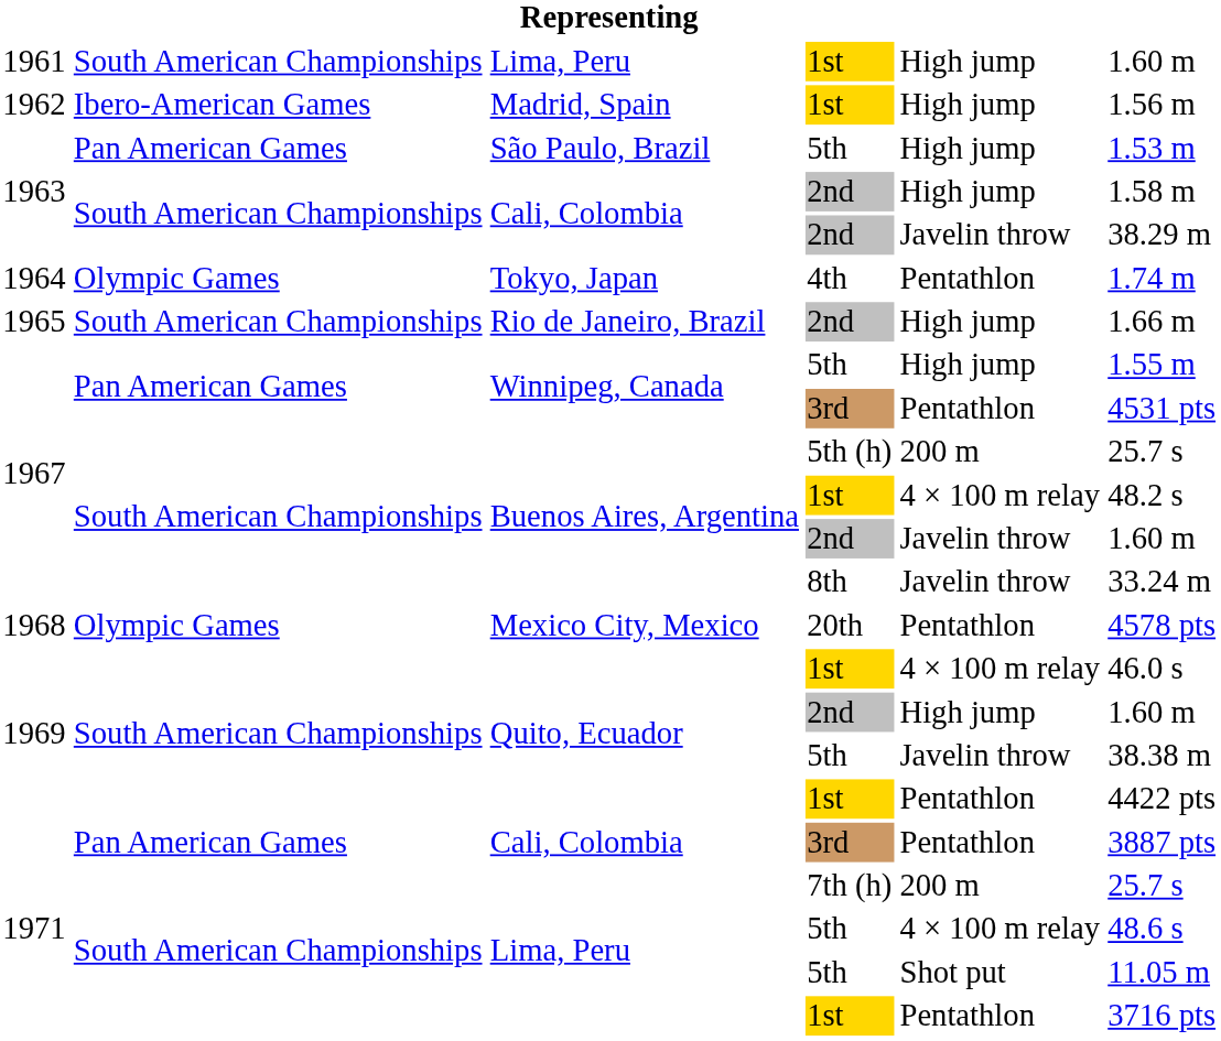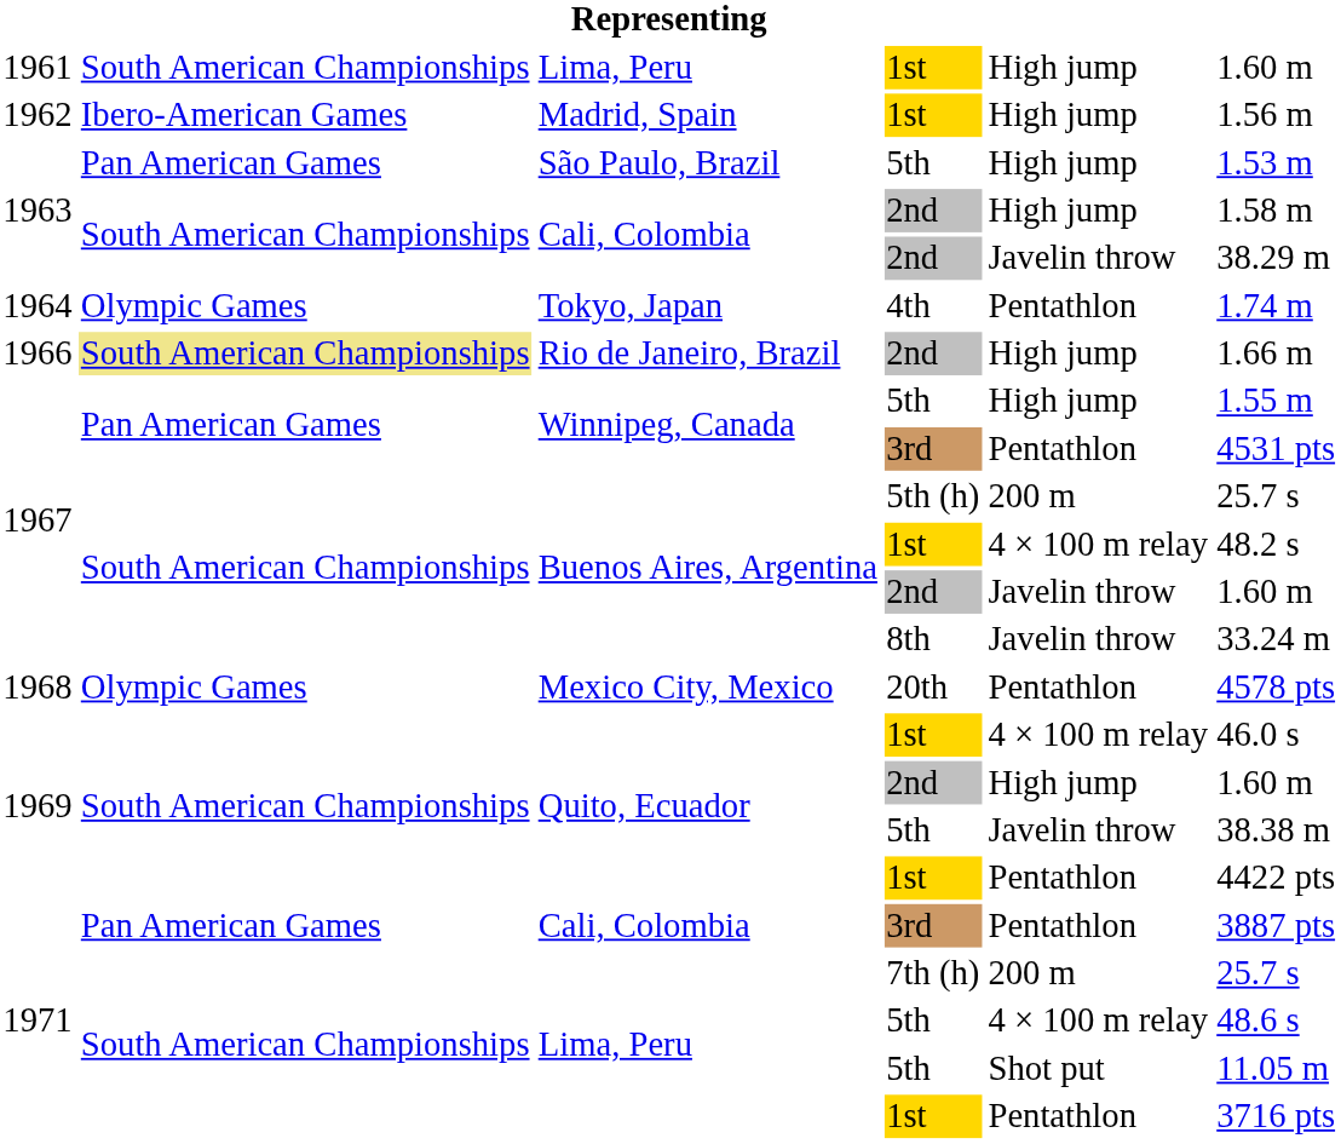 <table>
 <tr>
 <th colspan="6">Representing </th>
 </tr>
 <tr>
 <td>1961</td>
 <td><a href='#'>South American Championships</a></td>
 <td><a href='#'>Lima, Peru</a></td>
 <td bgcolor=gold>1st</td>
 <td>High jump</td>
 <td>1.60  m</td>
 </tr>
 <tr>
 <td>1962</td>
 <td><a href='#'>Ibero-American Games</a></td>
 <td><a href='#'>Madrid, Spain</a></td>
 <td bgcolor=gold>1st</td>
 <td>High jump</td>
 <td>1.56 m</td>
 </tr>
 <tr>
 <td rowspan=3>1963</td>
 <td><a href='#'>Pan American Games</a></td>
 <td><a href='#'>São Paulo, Brazil</a></td>
 <td>5th</td>
 <td>High jump</td>
 <td><a href='#'>1.53 m</a></td>
 </tr>
 <tr>
 <td rowspan=2><a href='#'>South American Championships</a></td>
 <td rowspan=2><a href='#'>Cali, Colombia</a></td>
 <td bgcolor=silver>2nd</td>
 <td>High jump</td>
 <td>1.58 m</td>
 </tr>
 <tr>
 <td bgcolor=silver>2nd</td>
 <td>Javelin throw</td>
 <td>38.29 m</td>
 </tr>
 <tr>
 <td>1964</td>
 <td><a href='#'>Olympic Games</a></td>
 <td><a href='#'>Tokyo, Japan</a></td>
 <td>4th</td>
 <td>Pentathlon</td>
 <td><a href='#'>1.74 m</a></td>
 </tr>
 <tr>
-<td>1965</td>
-<td><a href='#'>South American Championships</a></td>
+<td>1966</td>
+<td style="background: khaki;"><a href='#'>South American Championships</a></td>
 <td><a href='#'>Rio de Janeiro, Brazil</a></td>
 <td bgcolor=silver>2nd</td>
 <td>High jump</td>
 <td>1.66 m</td>
 </tr>
 <tr>
 <td rowspan=6>1967</td>
 <td rowspan=2><a href='#'>Pan American Games</a></td>
 <td rowspan=2><a href='#'>Winnipeg, Canada</a></td>
 <td>5th</td>
 <td>High jump</td>
 <td><a href='#'>1.55 m</a></td>
 </tr>
 <tr>
 <td bgcolor=cc9966>3rd</td>
 <td>Pentathlon</td>
 <td><a href='#'>4531 pts</a></td>
 </tr>
 <tr>
 <td rowspan=4><a href='#'>South American Championships</a></td>
 <td rowspan=4><a href='#'>Buenos Aires, Argentina</a></td>
 <td>5th (h)</td>
 <td>200 m</td>
 <td>25.7 s</td>
 </tr>
 <tr>
 <td bgcolor=gold>1st</td>
 <td>4 × 100 m relay</td>
 <td>48.2 s</td>
 </tr>
 <tr>
 <td bgcolor=silver>2nd</td>
 <td>Javelin throw</td>
 <td>1.60 m</td>
 </tr>
 <tr>
 <td>8th</td>
 <td>Javelin throw</td>
 <td>33.24 m</td>
 </tr>
 <tr>
 <td>1968</td>
 <td><a href='#'>Olympic Games</a></td>
 <td><a href='#'>Mexico City, Mexico</a></td>
 <td>20th</td>
 <td>Pentathlon</td>
 <td><a href='#'>4578 pts</a></td>
 </tr>
 <tr>
 <td rowspan=4>1969</td>
 <td rowspan=4><a href='#'>South American Championships</a></td>
 <td rowspan=4><a href='#'>Quito, Ecuador</a></td>
 <td bgcolor=gold>1st</td>
 <td>4 × 100 m relay</td>
 <td>46.0 s</td>
 </tr>
 <tr>
 <td bgcolor=silver>2nd</td>
 <td>High jump</td>
 <td>1.60 m</td>
 </tr>
 <tr>
 <td>5th</td>
 <td>Javelin throw</td>
 <td>38.38 m</td>
 </tr>
 <tr>
 <td bgcolor=gold>1st</td>
 <td>Pentathlon</td>
 <td>4422 pts</td>
 </tr>
 <tr>
 <td rowspan=5>1971</td>
 <td><a href='#'>Pan American Games</a></td>
 <td><a href='#'>Cali, Colombia</a></td>
 <td bgcolor=cc9966>3rd</td>
 <td>Pentathlon</td>
 <td><a href='#'>3887 pts</a></td>
 </tr>
 <tr>
 <td rowspan=4><a href='#'>South American Championships</a></td>
 <td rowspan=4><a href='#'>Lima, Peru</a></td>
 <td>7th (h)</td>
 <td>200 m</td>
 <td><a href='#'>25.7 s</a></td>
 </tr>
 <tr>
 <td>5th</td>
 <td>4 × 100 m relay</td>
 <td><a href='#'>48.6 s</a></td>
 </tr>
 <tr>
 <td>5th</td>
 <td>Shot put</td>
 <td><a href='#'>11.05 m</a></td>
 </tr>
 <tr>
 <td bgcolor=gold>1st</td>
 <td>Pentathlon</td>
 <td><a href='#'>3716 pts</a></td>
 </tr>
 </table>
